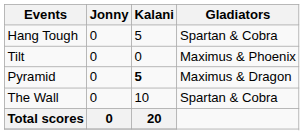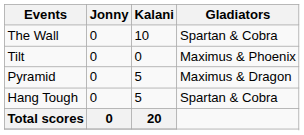 <table class="wikitable">
 <tr>
 <th>Events</th>
 <th>Jonny</th>
 <th>Kalani</th>
 <th>Gladiators</th>
 </tr>
 <tr>
-<td>Hang Tough</td>
+<td>The Wall</td>
 <td>0</td>
-<td>5</td>
+<td>10</td>
 <td>Spartan & Cobra</td>
 </tr>
 <tr>
 <td>Tilt</td>
 <td>0</td>
 <td>0</td>
 <td>Maximus & Phoenix</td>
 </tr>
 <tr>
 <td>Pyramid</td>
 <td>0</td>
-<td><strong>5</strong></td>
+<td>5</td>
 <td>Maximus & Dragon</td>
 </tr>
 <tr>
-<td>The Wall</td>
+<td>Hang Tough</td>
 <td>0</td>
-<td>10</td>
+<td>5</td>
 <td>Spartan & Cobra</td>
 </tr>
 <tr>
 <th>Total scores</th>
 <th>0</th>
 <th>20</th>
 </tr>
 <tr>
 </tr>
 </table>
